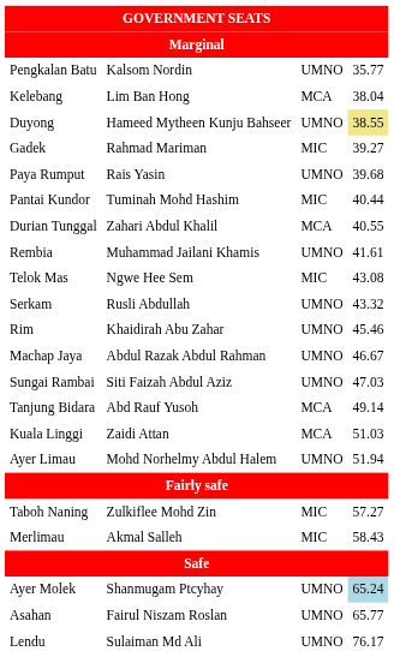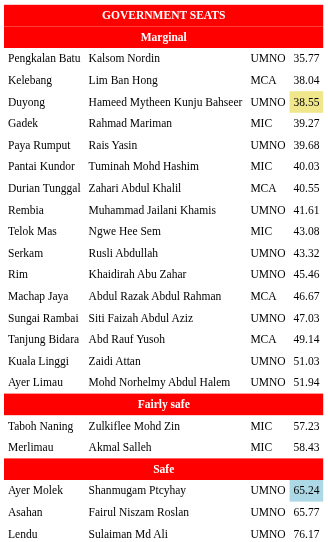 <table class="toccolours" cellpadding="5" cellspacing="0" style="float:left; margin-right:.5em; margin-top:.4em; font-size:90%;">
 <tr>
 <td colspan="4"  style="text-align:center; background:red;color:white;"><strong>GOVERNMENT SEATS</strong></td>
 </tr>
 <tr>
 <td colspan="4"  style="text-align:center; background:red;color:white;"><strong>Marginal</strong></td>
 </tr>
 <tr>
 <td>Pengkalan Batu</td>
 <td>Kalsom Nordin</td>
 <td>UMNO</td>
 <td style="text-align:center:">35.77</td>
 </tr>
 <tr>
 <td>Kelebang</td>
 <td>Lim Ban Hong</td>
 <td>MCA</td>
 <td style="text-align:center:">38.04</td>
 </tr>
 <tr>
 <td>Duyong</td>
 <td>Hameed Mytheen Kunju Bahseer</td>
 <td>UMNO</td>
 <td style="background: khaki; text-align:center:">38.55</td>
 </tr>
 <tr>
 <td>Gadek</td>
 <td>Rahmad Mariman</td>
 <td>MIC</td>
 <td style="text-align:center:">39.27</td>
 </tr>
 <tr>
 <td>Paya Rumput</td>
 <td>Rais Yasin</td>
 <td>UMNO</td>
 <td style="text-align:center:">39.68</td>
 </tr>
 <tr>
 <td>Pantai Kundor</td>
 <td>Tuminah Mohd Hashim</td>
 <td>MIC</td>
-<td style="text-align:center:">40.44</td>
+<td style="text-align:center:">40.03</td>
 </tr>
 <tr>
 <td>Durian Tunggal</td>
 <td>Zahari Abdul Khalil</td>
 <td>MCA</td>
 <td style="text-align:center:">40.55</td>
 </tr>
 <tr>
 <td>Rembia</td>
 <td>Muhammad Jailani Khamis</td>
 <td>UMNO</td>
 <td style="text-align:center:">41.61</td>
 </tr>
 <tr>
 <td>Telok Mas</td>
 <td>Ngwe Hee Sem</td>
 <td>MIC</td>
 <td style="text-align:center:">43.08</td>
 </tr>
 <tr>
 <td>Serkam</td>
 <td>Rusli Abdullah</td>
 <td>UMNO</td>
 <td style="text-align:center:">43.32</td>
 </tr>
 <tr>
 <td>Rim</td>
 <td>Khaidirah Abu Zahar</td>
 <td>UMNO</td>
 <td style="text-align:center:">45.46</td>
 </tr>
 <tr>
 <td>Machap Jaya</td>
 <td>Abdul Razak Abdul Rahman</td>
-<td>UMNO</td>
+<td>MCA</td>
 <td style="text-align:center:">46.67</td>
 </tr>
 <tr>
 <td>Sungai Rambai</td>
 <td>Siti Faizah Abdul Aziz</td>
 <td>UMNO</td>
 <td style="text-align:center:">47.03</td>
 </tr>
 <tr>
 <td>Tanjung Bidara</td>
 <td>Abd Rauf Yusoh</td>
 <td>MCA</td>
 <td style="text-align:center:">49.14</td>
 </tr>
 <tr>
 <td>Kuala Linggi</td>
 <td>Zaidi Attan</td>
-<td>MCA</td>
+<td>UMNO</td>
 <td style="text-align:center:">51.03</td>
 </tr>
 <tr>
 <td>Ayer Limau</td>
 <td>Mohd Norhelmy Abdul Halem</td>
 <td>UMNO</td>
 <td style="text-align:center:">51.94</td>
 </tr>
 <tr>
 <td colspan="4"  style="text-align:center; background:red;color:white;"><strong>Fairly safe</strong></td>
 </tr>
 <tr>
 <td>Taboh Naning</td>
 <td>Zulkiflee Mohd Zin</td>
 <td>MIC</td>
-<td style="text-align:center:">57.27</td>
+<td style="text-align:center:">57.23</td>
 </tr>
 <tr>
 <td>Merlimau</td>
 <td>Akmal Salleh</td>
 <td>MIC</td>
 <td style="text-align:center:">58.43</td>
 </tr>
 <tr>
 <td colspan="4"  style="text-align:center; background:red;color:white;"><strong>Safe</strong></td>
 </tr>
 <tr>
 <td>Ayer Molek</td>
 <td>Shanmugam Ptcyhay</td>
 <td>UMNO</td>
 <td style="background: lightblue; text-align:center:">65.24</td>
 </tr>
 <tr>
 <td>Asahan</td>
 <td>Fairul Niszam Roslan</td>
 <td>UMNO</td>
 <td style="text-align:center:">65.77</td>
 </tr>
 <tr>
 <td>Lendu</td>
 <td>Sulaiman Md Ali</td>
 <td>UMNO</td>
 <td style="text-align:center:">76.17</td>
 </tr>
 <tr>
 </tr>
 </table>
